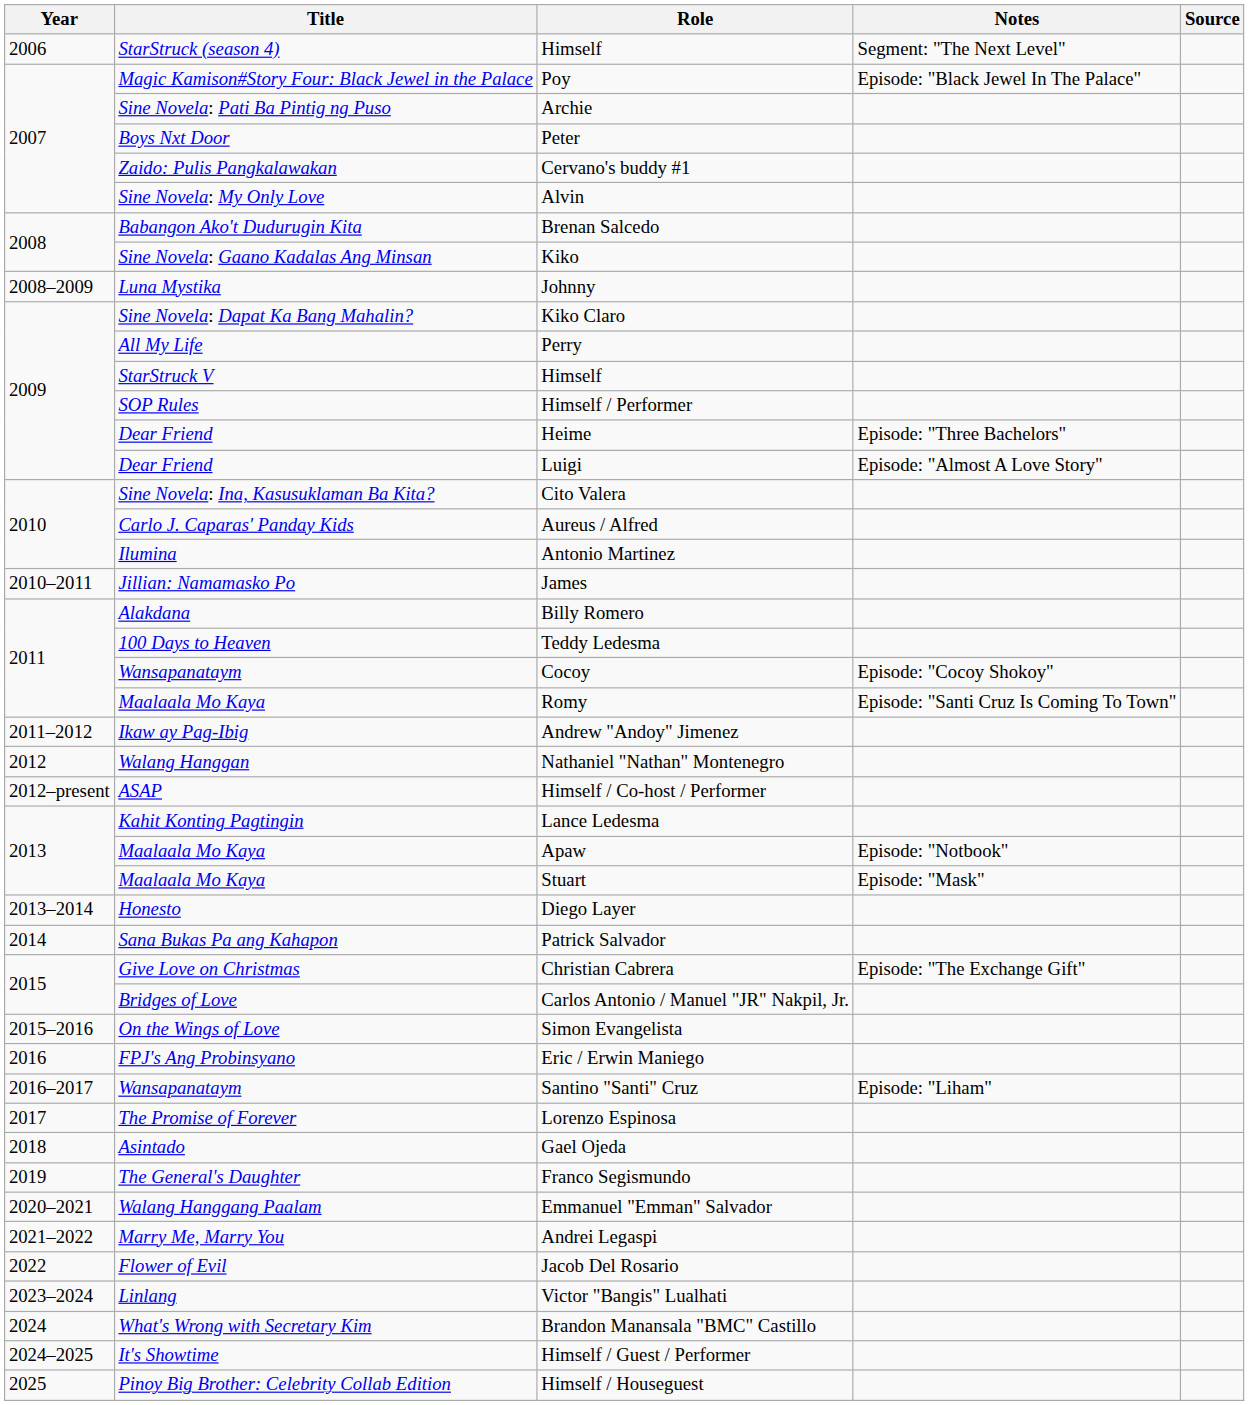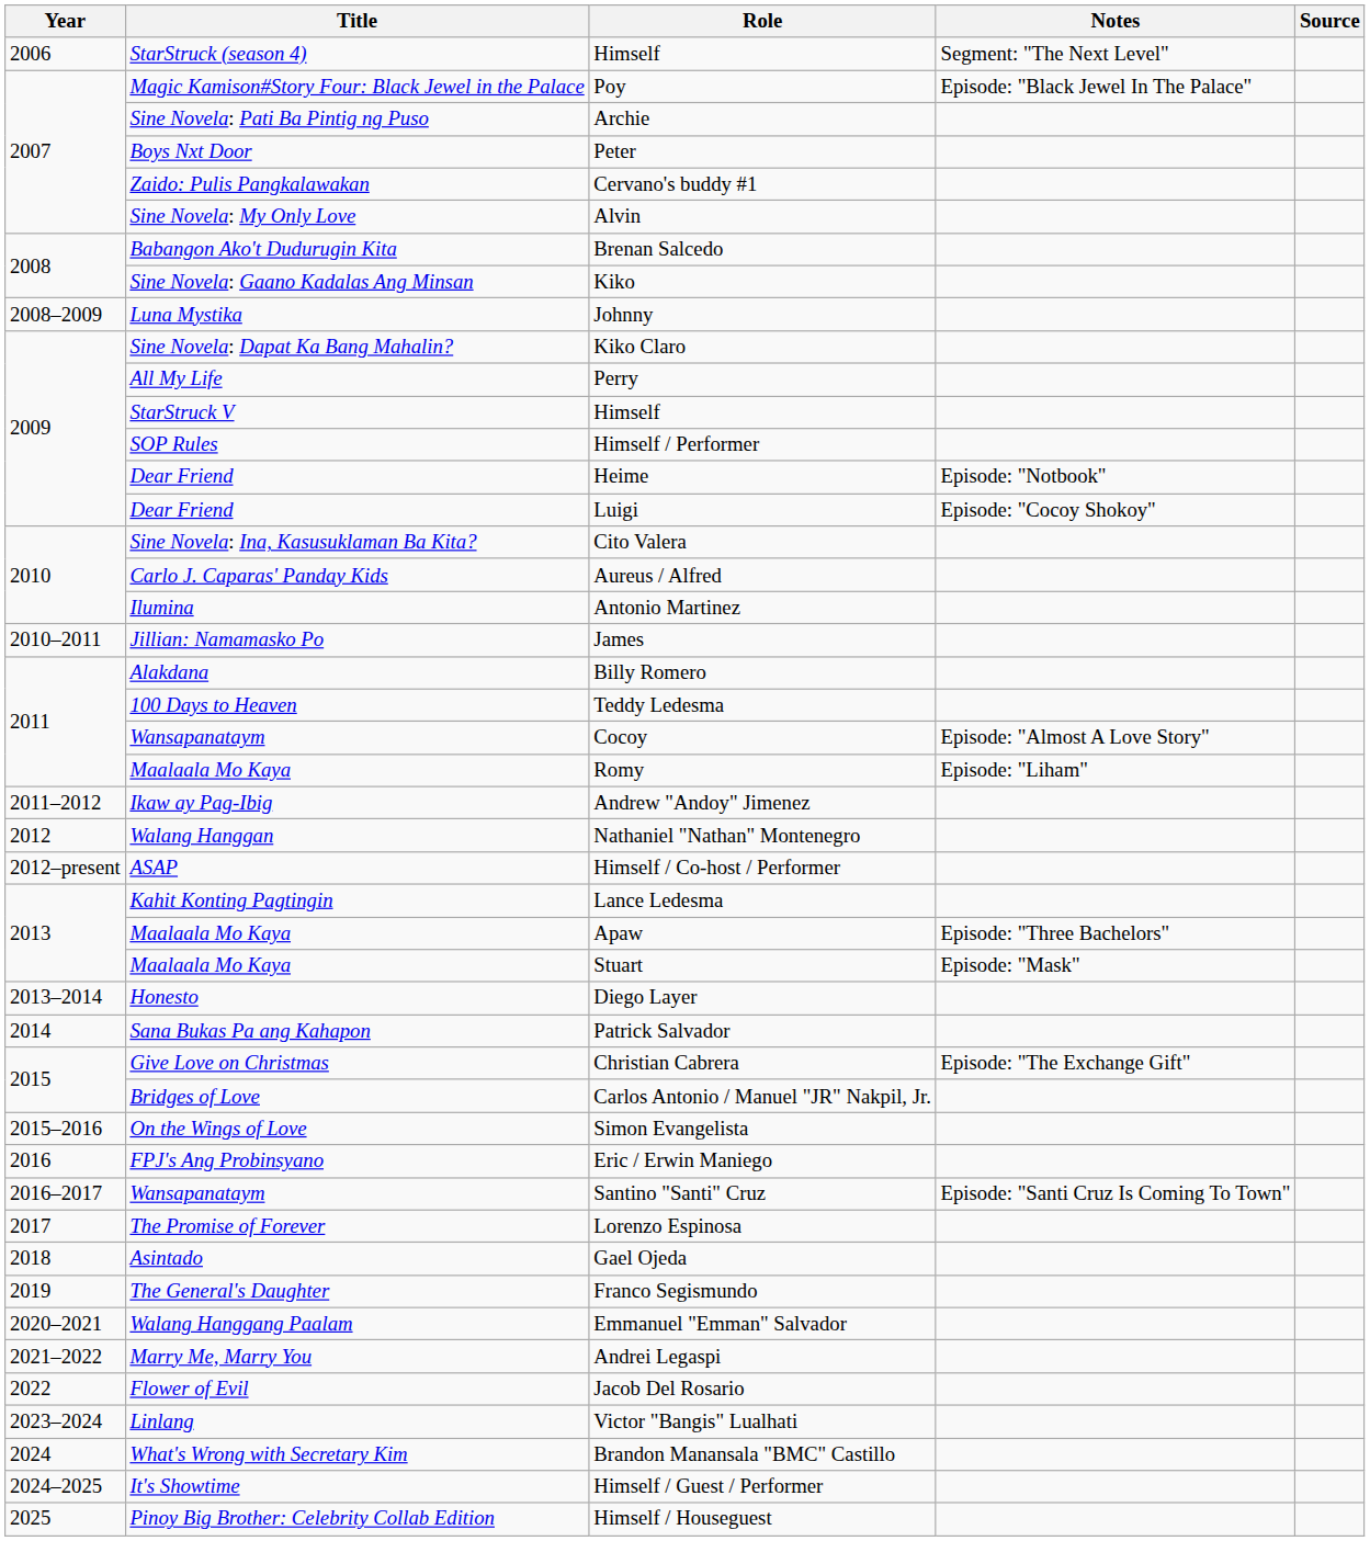 <table class="wikitable sortable">
 <tr>
 <th>Year</th>
 <th>Title</th>
 <th>Role</th>
 <th class="unsortable">Notes</th>
 <th>Source</th>
 </tr>
 <tr>
 <td>2006</td>
 <td><em><a href='#'>StarStruck (season 4)</a></em></td>
 <td>Himself</td>
 <td>Segment: "The Next Level"</td>
 <td></td>
 </tr>
 <tr>
 <td rowspan="5">2007</td>
 <td><em><a href='#'>Magic Kamison#Story Four: Black Jewel in the Palace</a></em></td>
 <td>Poy</td>
 <td>Episode: "Black Jewel In The Palace"</td>
 <td></td>
 </tr>
 <tr>
 <td><em><a href='#'>Sine Novela</a></em>: <em><a href='#'>Pati Ba Pintig ng Puso</a></em></td>
 <td>Archie</td>
 <td></td>
 <td></td>
 </tr>
 <tr>
 <td><em><a href='#'>Boys Nxt Door</a></em></td>
 <td>Peter</td>
 <td></td>
 <td></td>
 </tr>
 <tr>
 <td><em><a href='#'>Zaido: Pulis Pangkalawakan</a></em></td>
 <td>Cervano's buddy #1</td>
 <td></td>
 <td></td>
 </tr>
 <tr>
 <td><em><a href='#'>Sine Novela</a></em>: <em><a href='#'>My Only Love</a></em></td>
 <td>Alvin</td>
 <td></td>
 <td></td>
 </tr>
 <tr>
 <td rowspan="2">2008</td>
 <td><em><a href='#'>Babangon Ako't Dudurugin Kita</a></em></td>
 <td>Brenan Salcedo</td>
 <td></td>
 <td></td>
 </tr>
 <tr>
 <td><em><a href='#'>Sine Novela</a></em>: <em><a href='#'>Gaano Kadalas Ang Minsan</a></em></td>
 <td>Kiko</td>
 <td></td>
 <td></td>
 </tr>
 <tr>
 <td>2008–2009</td>
 <td><em><a href='#'>Luna Mystika</a></em></td>
 <td>Johnny</td>
 <td></td>
 <td></td>
 </tr>
 <tr>
 <td rowspan="6">2009</td>
 <td><em><a href='#'>Sine Novela</a></em>: <em><a href='#'>Dapat Ka Bang Mahalin?</a></em></td>
 <td>Kiko Claro</td>
 <td></td>
 <td></td>
 </tr>
 <tr>
 <td><em><a href='#'>All My Life</a></em></td>
 <td>Perry</td>
 <td></td>
 <td></td>
 </tr>
 <tr>
 <td><em><a href='#'>StarStruck V</a></em></td>
 <td>Himself</td>
 <td></td>
 <td></td>
 </tr>
 <tr>
 <td><em><a href='#'>SOP Rules</a></em></td>
 <td>Himself / Performer</td>
 <td></td>
 <td></td>
 </tr>
 <tr>
 <td><em><a href='#'>Dear Friend</a></em></td>
 <td>Heime</td>
-<td>Episode: "Three Bachelors"</td>
+<td>Episode: "Notbook"</td>
 <td></td>
 </tr>
 <tr>
 <td><em><a href='#'>Dear Friend</a></em></td>
 <td>Luigi</td>
-<td>Episode: "Almost A Love Story"</td>
+<td>Episode: "Cocoy Shokoy"</td>
 <td></td>
 </tr>
 <tr>
 <td rowspan="3">2010</td>
 <td><em><a href='#'>Sine Novela</a></em>: <em><a href='#'>Ina, Kasusuklaman Ba Kita?</a></em></td>
 <td>Cito Valera</td>
 <td></td>
 <td></td>
 </tr>
 <tr>
 <td><em><a href='#'>Carlo J. Caparas' Panday Kids</a></em></td>
 <td>Aureus / Alfred</td>
 <td></td>
 <td></td>
 </tr>
 <tr>
 <td><em><a href='#'>Ilumina</a></em></td>
 <td>Antonio Martinez</td>
 <td></td>
 <td></td>
 </tr>
 <tr>
 <td>2010–2011</td>
 <td><em><a href='#'>Jillian: Namamasko Po</a></em></td>
 <td>James</td>
 <td></td>
 <td></td>
 </tr>
 <tr>
 <td rowspan="4">2011</td>
 <td><em><a href='#'>Alakdana</a></em></td>
 <td>Billy Romero</td>
 <td></td>
 <td></td>
 </tr>
 <tr>
 <td><em><a href='#'>100 Days to Heaven</a></em></td>
 <td>Teddy Ledesma</td>
 <td></td>
 <td></td>
 </tr>
 <tr>
 <td><em><a href='#'>Wansapanataym</a></em></td>
 <td>Cocoy</td>
-<td>Episode: "Cocoy Shokoy"</td>
+<td>Episode: "Almost A Love Story"</td>
 <td></td>
 </tr>
 <tr>
 <td><em><a href='#'>Maalaala Mo Kaya</a></em></td>
 <td>Romy</td>
-<td>Episode: "Santi Cruz Is Coming To Town"</td>
+<td>Episode: "Liham"</td>
 <td></td>
 </tr>
 <tr>
 <td>2011–2012</td>
 <td><em><a href='#'>Ikaw ay Pag-Ibig</a></em></td>
 <td>Andrew "Andoy" Jimenez</td>
 <td></td>
 <td></td>
 </tr>
 <tr>
 <td>2012</td>
 <td><em><a href='#'>Walang Hanggan</a></em></td>
 <td>Nathaniel "Nathan" Montenegro</td>
 <td></td>
 <td></td>
 </tr>
 <tr>
 <td>2012–present</td>
 <td><em><a href='#'>ASAP</a></em></td>
 <td>Himself / Co-host / Performer</td>
 <td></td>
 <td></td>
 </tr>
 <tr>
 <td rowspan="3">2013</td>
 <td><em><a href='#'>Kahit Konting Pagtingin</a></em></td>
 <td>Lance Ledesma</td>
 <td></td>
 <td></td>
 </tr>
 <tr>
 <td><em><a href='#'>Maalaala Mo Kaya</a></em></td>
 <td>Apaw</td>
-<td>Episode: "Notbook"</td>
+<td>Episode: "Three Bachelors"</td>
 <td></td>
 </tr>
 <tr>
 <td><em><a href='#'>Maalaala Mo Kaya</a></em></td>
 <td>Stuart</td>
 <td>Episode: "Mask"</td>
 <td></td>
 </tr>
 <tr>
 <td>2013–2014</td>
 <td><em><a href='#'>Honesto</a></em></td>
 <td>Diego Layer</td>
 <td></td>
 <td></td>
 </tr>
 <tr>
 <td>2014</td>
 <td><em><a href='#'>Sana Bukas Pa ang Kahapon</a></em></td>
 <td>Patrick Salvador</td>
 <td></td>
 <td></td>
 </tr>
 <tr>
 <td rowspan="2">2015</td>
 <td><em><a href='#'>Give Love on Christmas</a></em></td>
 <td>Christian Cabrera</td>
 <td>Episode: "The Exchange Gift"</td>
 <td></td>
 </tr>
 <tr>
 <td><em><a href='#'>Bridges of Love</a></em></td>
 <td>Carlos Antonio / Manuel "JR" Nakpil, Jr.</td>
 <td></td>
 <td></td>
 </tr>
 <tr>
 <td>2015–2016</td>
 <td><em><a href='#'>On the Wings of Love</a></em></td>
 <td>Simon Evangelista</td>
 <td></td>
 <td></td>
 </tr>
 <tr>
 <td>2016</td>
 <td><em><a href='#'>FPJ's Ang Probinsyano</a></em></td>
 <td>Eric / Erwin Maniego</td>
 <td></td>
 <td></td>
 </tr>
 <tr>
 <td>2016–2017</td>
 <td><em><a href='#'>Wansapanataym</a></em></td>
 <td>Santino "Santi" Cruz</td>
-<td>Episode: "Liham"</td>
+<td>Episode: "Santi Cruz Is Coming To Town"</td>
 <td></td>
 </tr>
 <tr>
 <td>2017</td>
 <td><em><a href='#'>The Promise of Forever</a></em></td>
 <td>Lorenzo Espinosa</td>
 <td></td>
 <td></td>
 </tr>
 <tr>
 <td>2018</td>
 <td><em><a href='#'>Asintado</a></em></td>
 <td>Gael Ojeda</td>
 <td></td>
 <td></td>
 </tr>
 <tr>
 <td>2019</td>
 <td><em><a href='#'>The General's Daughter</a></em></td>
 <td>Franco Segismundo</td>
 <td></td>
 <td></td>
 </tr>
 <tr>
 <td>2020–2021</td>
 <td><em><a href='#'>Walang Hanggang Paalam</a></em></td>
 <td>Emmanuel "Emman" Salvador</td>
 <td></td>
 <td></td>
 </tr>
 <tr>
 <td>2021–2022</td>
 <td><em><a href='#'>Marry Me, Marry You</a></em></td>
 <td>Andrei Legaspi</td>
 <td></td>
 <td></td>
 </tr>
 <tr>
 <td>2022</td>
 <td><em><a href='#'>Flower of Evil</a></em></td>
 <td>Jacob Del Rosario</td>
 <td></td>
 <td></td>
 </tr>
 <tr>
 <td>2023–2024</td>
 <td><em><a href='#'>Linlang</a></em></td>
 <td>Victor "Bangis" Lualhati</td>
 <td></td>
 <td></td>
 </tr>
 <tr>
 <td>2024</td>
 <td><em><a href='#'>What's Wrong with Secretary Kim</a></em></td>
 <td>Brandon Manansala "BMC" Castillo</td>
 <td></td>
 <td></td>
 </tr>
 <tr>
 <td>2024–2025</td>
 <td><em><a href='#'>It's Showtime</a></em></td>
 <td>Himself / Guest / Performer</td>
 <td></td>
 <td></td>
 </tr>
 <tr>
 <td>2025</td>
 <td><em><a href='#'>Pinoy Big Brother: Celebrity Collab Edition</a></em></td>
 <td>Himself / Houseguest</td>
 <td></td>
 <td></td>
 </tr>
 </table>
